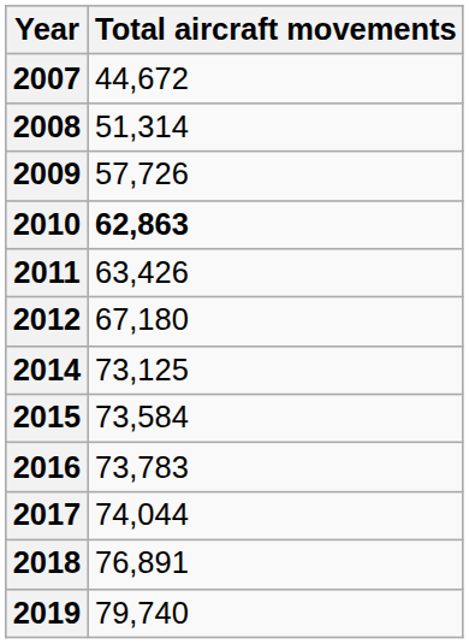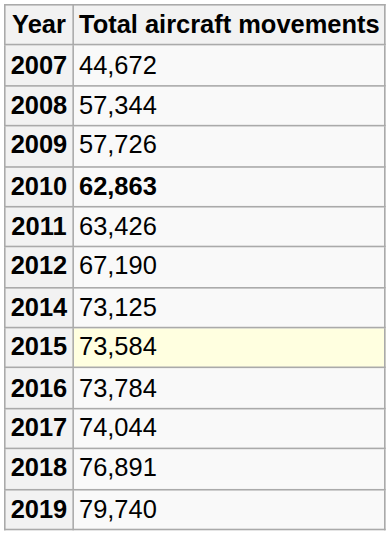 <table class=wikitable>
 <tr>
 <th>Year</th>
 <th>Total aircraft movements</th>
 </tr>
 <tr>
 <th>2007</th>
 <td>44,672</td>
 </tr>
 <tr>
 <th>2008</th>
-<td>51,314</td>
+<td>57,344</td>
 </tr>
 <tr>
 <th>2009</th>
 <td>57,726</td>
 </tr>
 <tr>
 <th>2010</th>
 <td><strong>62,863</strong></td>
 </tr>
 <tr>
 <th>2011</th>
 <td>63,426</td>
 </tr>
 <tr>
 <th>2012</th>
-<td>67,180</td>
+<td>67,190</td>
 </tr>
 <tr>
 <th>2014</th>
 <td>73,125</td>
 </tr>
 <tr>
 <th>2015</th>
-<td>73,584</td>
+<td style="background: lightyellow;">73,584</td>
 </tr>
 <tr>
 <th>2016</th>
-<td>73,783</td>
+<td>73,784</td>
 </tr>
 <tr>
 <th>2017</th>
 <td>74,044</td>
 </tr>
 <tr>
 <th>2018</th>
 <td>76,891</td>
 </tr>
 <tr>
 <th>2019</th>
 <td>79,740</td>
 </tr>
 </table>
